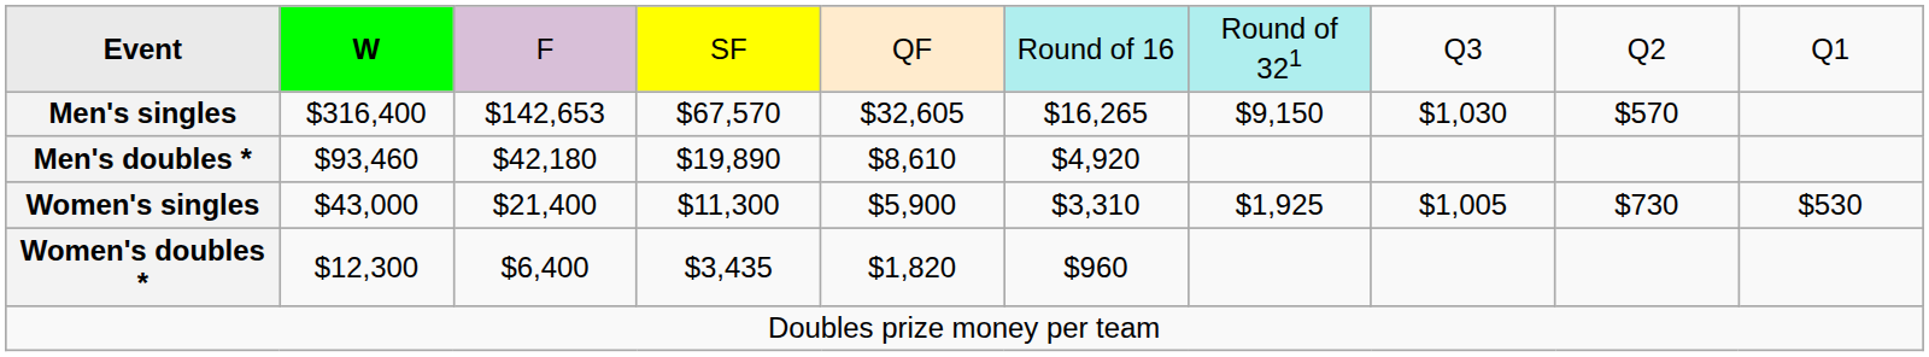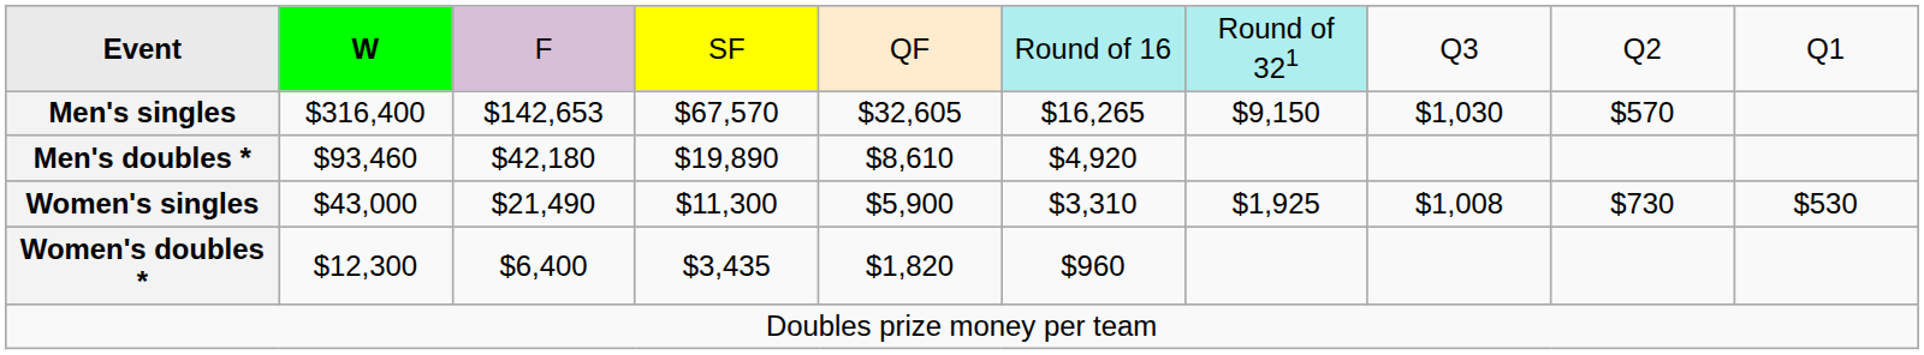 <table class=wikitable style=font-size:90%;text-align:center>
 <tr>
 <td style="width:130px; background:#eaeaea;"><strong>Event</strong></td>
 <td style="width:80px; background:lime;"><strong>W</strong></td>
 <td style="width:85px; background:thistle;">F</td>
 <td style="width:85px; background:#ff0;">SF</td>
 <td style="width:85px; background:#ffebcd;">QF</td>
 <td style="width:85px; background:#afeeee;">Round of 16</td>
 <td style="width:85px; background:#afeeee;">Round of 32<sup>1</sup></td>
 <td width=85>Q3</td>
 <td width=85>Q2</td>
 <td width=85>Q1</td>
 </tr>
 <tr>
 <td style="background:#f3f3f3;"><strong>Men's singles</strong></td>
 <td>$316,400</td>
 <td>$142,653</td>
 <td>$67,570</td>
 <td>$32,605</td>
 <td>$16,265</td>
 <td>$9,150</td>
 <td>$1,030</td>
 <td>$570</td>
 <td></td>
 </tr>
 <tr>
 <td style="background:#f3f3f3;"><strong>Men's doubles *</strong></td>
 <td>$93,460</td>
 <td>$42,180</td>
 <td>$19,890</td>
 <td>$8,610</td>
 <td>$4,920</td>
 <td></td>
 <td></td>
 <td></td>
 <td></td>
 </tr>
 <tr>
 <td style="background:#f3f3f3;"><strong>Women's singles</strong></td>
 <td>$43,000</td>
-<td>$21,400</td>
+<td>$21,490</td>
 <td>$11,300</td>
 <td>$5,900</td>
 <td>$3,310</td>
 <td>$1,925</td>
-<td>$1,005</td>
+<td>$1,008</td>
 <td>$730</td>
 <td>$530</td>
 </tr>
 <tr>
 <td style="background:#f3f3f3;"><strong>Women's doubles *</strong></td>
 <td>$12,300</td>
 <td>$6,400</td>
 <td>$3,435</td>
 <td>$1,820</td>
 <td>$960</td>
 <td></td>
 <td></td>
 <td></td>
 <td></td>
 </tr>
 <tr>
 <td colspan=10>Doubles prize money per team</td>
 </tr>
 </table>
